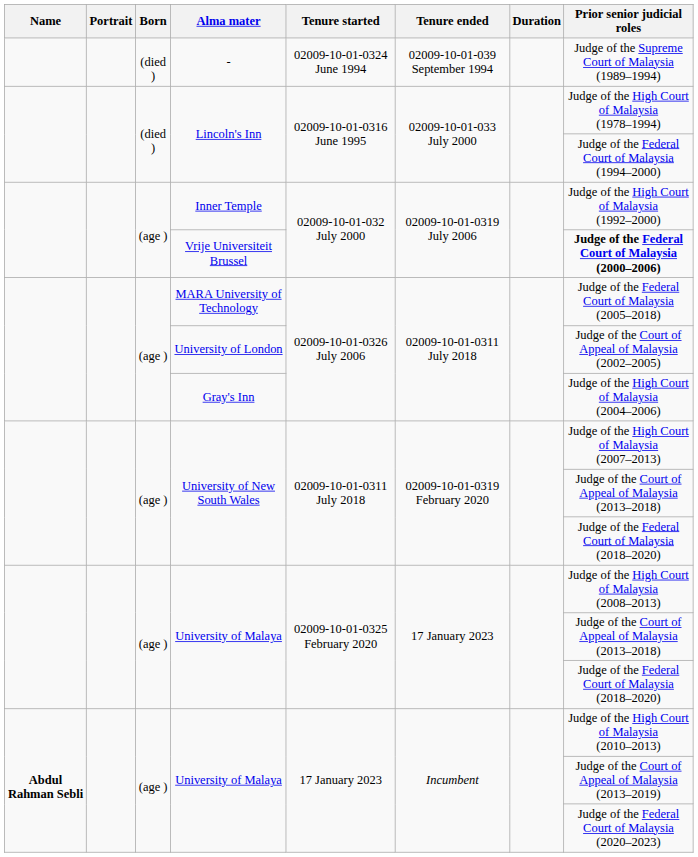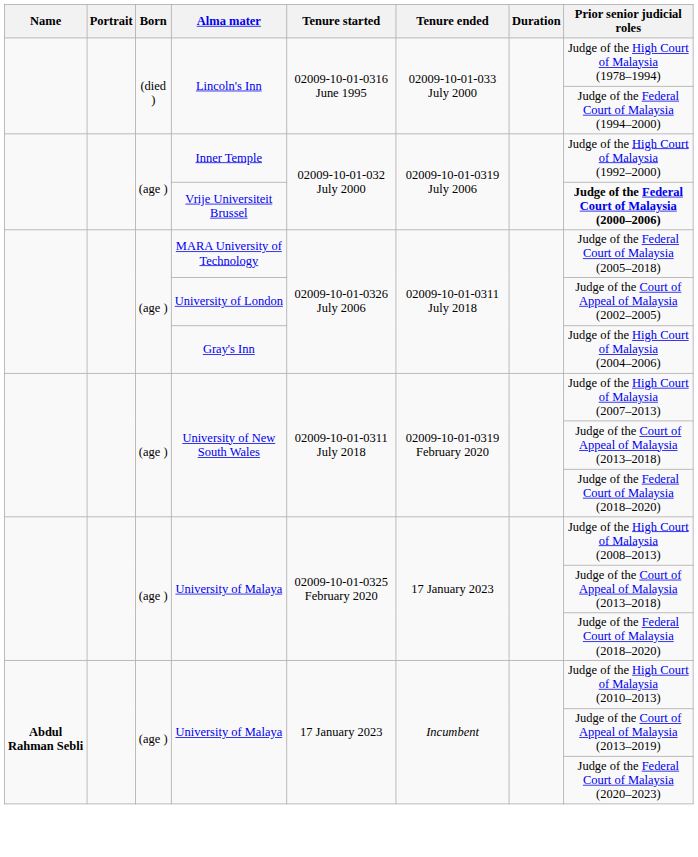 <table class="wikitable sortable" style="text-align:center; margin:auto; width:100%;">
 <tr>
 <th>Name</th>
 <th>Portrait</th>
 <th>Born</th>
 <th><a href='#'>Alma mater</a></th>
 <th>Tenure started</th>
 <th>Tenure ended</th>
 <th>Duration</th>
 <th class="unsortable">Prior senior judicial roles</th>
-</tr>
-<tr>
-<td><br><strong></strong><br></td>
-<td></td>
-<td><br>(died )</td>
-<td>-</td>
-<td><span>02009-10-01-03</span>24 June 1994</td>
-<td><span>02009-10-01-03</span>9 September 1994</td>
-<td></td>
-<td>Judge of the <a href='#'>Supreme Court of Malaysia</a><br>(1989–1994)</td>
 </tr>
 <tr>
 <td rowspan="2"><br><strong></strong><br></td>
 <td rowspan="2"></td>
 <td rowspan="2"><br>(died )</td>
 <td rowspan="2"><a href='#'>Lincoln's Inn</a></td>
 <td rowspan="2"><span>02009-10-01-03</span>16 June 1995</td>
 <td rowspan="2"><span>02009-10-01-03</span>3 July 2000</td>
 <td rowspan="2"></td>
 <td>Judge of the <a href='#'>High Court of Malaysia</a><br>(1978–1994)</td>
 </tr>
 <tr>
 <td>Judge of the <a href='#'>Federal Court of Malaysia</a><br>(1994–2000)</td>
 </tr>
 <tr>
 <td rowspan="2"><br><strong></strong><br></td>
 <td rowspan="2"></td>
 <td rowspan="2"><br>(age )</td>
 <td><a href='#'>Inner Temple</a></td>
 <td rowspan="2"><span>02009-10-01-03</span>2 July 2000</td>
 <td rowspan="2"><span>02009-10-01-03</span>19 July 2006</td>
 <td rowspan="2"></td>
 <td>Judge of the <a href='#'>High Court of Malaysia</a><br>(1992–2000)</td>
 </tr>
 <tr>
 <td><a href='#'>Vrije Universiteit Brussel</a></td>
 <td><strong>Judge of the <a href='#'>Federal Court of Malaysia</a><br>(2000–2006)</strong></td>
 </tr>
 <tr>
 <td rowspan="3"><br><strong></strong><br></td>
 <td rowspan="3"></td>
 <td rowspan="3"><br>(age )</td>
 <td><a href='#'>MARA University of Technology</a></td>
 <td rowspan="3"><span>02009-10-01-03</span>26 July 2006</td>
 <td rowspan="3"><span>02009-10-01-03</span>11 July 2018</td>
 <td rowspan="3"></td>
 <td>Judge of the <a href='#'>Federal Court of Malaysia</a><br>(2005–2018)</td>
 </tr>
 <tr>
 <td><a href='#'>University of London</a></td>
 <td>Judge of the <a href='#'>Court of Appeal of Malaysia</a><br>(2002–2005)</td>
 </tr>
 <tr>
 <td><a href='#'>Gray's Inn</a></td>
 <td>Judge of the <a href='#'>High Court of Malaysia</a><br>(2004–2006)</td>
 </tr>
 <tr>
 <td rowspan="3"><br><strong></strong><br></td>
 <td rowspan="3"></td>
 <td rowspan="3"><br>(age )</td>
 <td rowspan="3"><a href='#'>University of New South Wales</a></td>
 <td rowspan="3"><span>02009-10-01-03</span>11 July 2018</td>
 <td rowspan="3"><span>02009-10-01-03</span>19 February 2020</td>
 <td rowspan="3"></td>
 <td>Judge of the <a href='#'>High Court of Malaysia</a><br>(2007–2013)</td>
 </tr>
 <tr>
 <td>Judge of the <a href='#'>Court of Appeal of Malaysia</a><br>(2013–2018)</td>
 </tr>
 <tr>
 <td>Judge of the <a href='#'>Federal Court of Malaysia</a><br>(2018–2020)</td>
 </tr>
 <tr>
 <td rowspan="3"><br><strong></strong><br></td>
 <td rowspan="3"></td>
 <td rowspan="3"><br>(age )</td>
 <td rowspan="3"><a href='#'>University of Malaya</a></td>
 <td rowspan="3"><span>02009-10-01-03</span>25 February 2020</td>
 <td rowspan="3">17 January 2023</td>
 <td rowspan="3"></td>
 <td>Judge of the <a href='#'>High Court of Malaysia</a><br>(2008–2013)</td>
 </tr>
 <tr>
 <td>Judge of the <a href='#'>Court of Appeal of Malaysia</a><br>(2013–2018)</td>
 </tr>
 <tr>
 <td>Judge of the <a href='#'>Federal Court of Malaysia</a><br>(2018–2020)</td>
 </tr>
 <tr>
 <td rowspan="3"><br><strong>Abdul Rahman Sebli</strong><br></td>
 <td rowspan="3"></td>
 <td rowspan="3"><br>(age )</td>
 <td rowspan="3"><a href='#'>University of Malaya</a></td>
 <td rowspan="3">17 January 2023</td>
 <td rowspan="3"><em>Incumbent</em></td>
 <td rowspan="3"></td>
 <td>Judge of the <a href='#'>High Court of Malaysia</a><br>(2010–2013)</td>
 </tr>
 <tr>
 <td>Judge of the <a href='#'>Court of Appeal of Malaysia</a><br>(2013–2019)</td>
 </tr>
 <tr>
 <td>Judge of the <a href='#'>Federal Court of Malaysia</a><br>(2020–2023)</td>
 </tr>
 </table>
